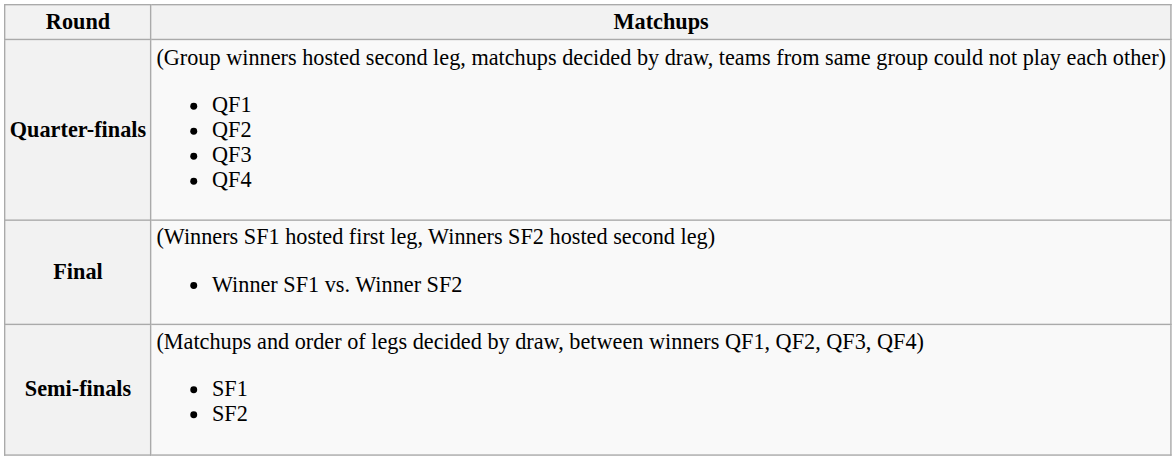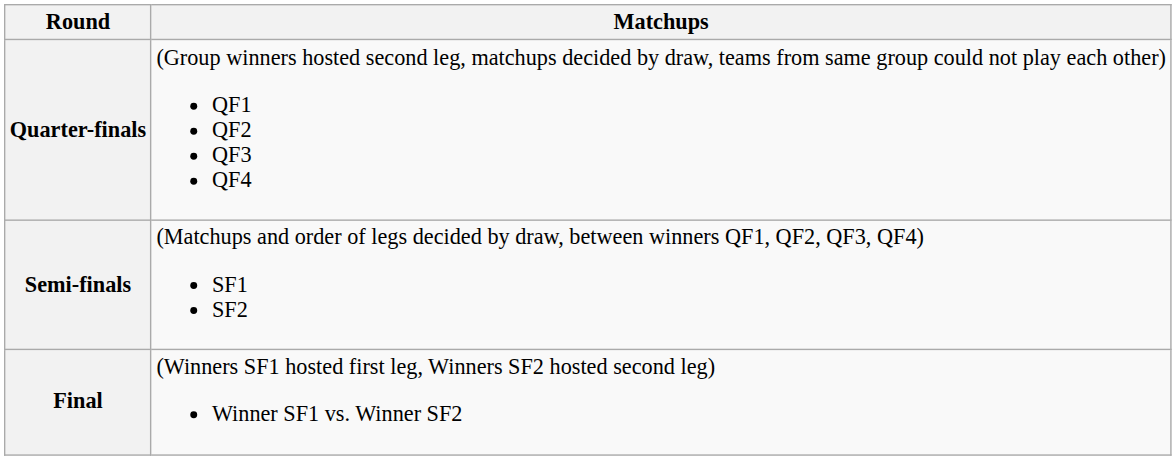 <table class=wikitable>
 <tr>
 <th>Round</th>
 <th>Matchups</th>
 </tr>
 <tr>
 <th>Quarter-finals</th>
 <td>(Group winners hosted second leg, matchups decided by draw, teams from same group could not play each other)<br><ul><li>QF1</li><li>QF2</li><li>QF3</li><li>QF4</li></ul></td>
 </tr>
 <tr>
+<th>Semi-finals</th>
+<td>(Matchups and order of legs decided by draw, between winners QF1, QF2, QF3, QF4)<br><ul><li>SF1</li><li>SF2</li></ul></td>
+</tr>
+<tr>
 <th>Final</th>
 <td>(Winners SF1 hosted first leg, Winners SF2 hosted second leg)<br><ul><li>Winner SF1 vs. Winner SF2</li></ul></td>
 </tr>
-<tr>
-<th>Semi-finals</th>
-<td>(Matchups and order of legs decided by draw, between winners QF1, QF2, QF3, QF4)<br><ul><li>SF1</li><li>SF2</li></ul></td>
-</tr>
 </table>
